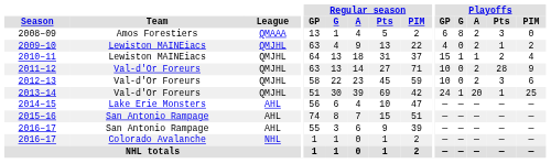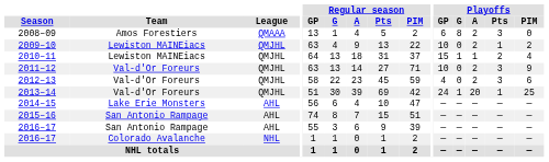 <table border="0" cellpadding="1" cellspacing="0" style="text-align:center; width:60em">
 <tr bgcolor="#e0e0e0">
 <th colspan="3" bgcolor="#ffffff"></th>
 <th rowspan="99" bgcolor="#ffffff"></th>
 <th colspan="5"><a href='#'>Regular season</a></th>
 <th rowspan="99" bgcolor="#ffffff"></th>
 <th colspan="5"><a href='#'>Playoffs</a></th>
 </tr>
 <tr bgcolor="#e0e0e0">
 <th><a href='#'>Season</a></th>
 <th>Team</th>
 <th>League</th>
 <th>GP</th>
 <th><a href='#'>G</a></th>
 <th><a href='#'>A</a></th>
 <th><a href='#'>Pts</a></th>
 <th><a href='#'>PIM</a></th>
 <th>GP</th>
 <th>G</th>
 <th>A</th>
 <th>Pts</th>
 <th>PIM</th>
 </tr>
 <tr>
 <td>2008–09</td>
 <td>Amos Forestiers</td>
 <td><a href='#'>QMAAA</a></td>
 <td>13</td>
 <td>1</td>
 <td>4</td>
 <td>5</td>
 <td>2</td>
 <td>6</td>
 <td>8</td>
 <td>2</td>
 <td>3</td>
 <td>0</td>
 </tr>
 <tr bgcolor="#f0f0f0">
 <td><a href='#'>2009–10</a></td>
 <td><a href='#'>Lewiston MAINEiacs</a></td>
 <td><a href='#'>QMJHL</a></td>
 <td>63</td>
 <td>4</td>
 <td>9</td>
 <td>13</td>
 <td>22</td>
-<td>4</td>
+<td>10</td>
 <td>0</td>
 <td>2</td>
 <td>1</td>
 <td>2</td>
 </tr>
 <tr>
 <td><a href='#'>2010–11</a></td>
 <td>Lewiston MAINEiacs</td>
 <td>QMJHL</td>
 <td>64</td>
 <td>13</td>
 <td>18</td>
 <td>31</td>
 <td>37</td>
 <td>15</td>
 <td>1</td>
 <td>1</td>
 <td>2</td>
 <td>4</td>
 </tr>
 <tr bgcolor="#f0f0f0">
 <td><a href='#'>2011–12</a></td>
 <td><a href='#'>Val-d'Or Foreurs</a></td>
 <td>QMJHL</td>
 <td>63</td>
 <td>13</td>
 <td>14</td>
 <td>27</td>
 <td>71</td>
 <td>10</td>
 <td>0</td>
 <td>2</td>
-<td>28</td>
+<td>3</td>
 <td>9</td>
 </tr>
 <tr>
 <td><a href='#'>2012–13</a></td>
 <td>Val-d'Or Foreurs</td>
 <td>QMJHL</td>
 <td>58</td>
 <td>22</td>
 <td>23</td>
 <td>45</td>
 <td>59</td>
-<td>10</td>
+<td>4</td>
 <td>0</td>
 <td>2</td>
 <td>3</td>
 <td>6</td>
 </tr>
 <tr bgcolor="#f0f0f0">
 <td><a href='#'>2013–14</a></td>
 <td>Val-d'Or Foreurs</td>
 <td>QMJHL</td>
 <td>51</td>
 <td>30</td>
 <td>39</td>
 <td>69</td>
 <td>42</td>
 <td>24</td>
 <td>1</td>
 <td>20</td>
 <td>1</td>
 <td>25</td>
 </tr>
 <tr>
 <td><a href='#'>2014–15</a></td>
 <td><a href='#'>Lake Erie Monsters</a></td>
 <td><a href='#'>AHL</a></td>
 <td>56</td>
 <td>6</td>
 <td>4</td>
 <td>10</td>
 <td>47</td>
 <td>—</td>
 <td>—</td>
 <td>—</td>
 <td>—</td>
 <td>—</td>
 </tr>
 <tr bgcolor="#f0f0f0">
 <td><a href='#'>2015–16</a></td>
 <td><a href='#'>San Antonio Rampage</a></td>
 <td>AHL</td>
 <td>74</td>
 <td>8</td>
 <td>7</td>
 <td>15</td>
 <td>51</td>
 <td>—</td>
 <td>—</td>
 <td>—</td>
 <td>—</td>
 <td>—</td>
 </tr>
 <tr>
 <td><a href='#'>2016–17</a></td>
 <td>San Antonio Rampage</td>
 <td>AHL</td>
 <td>55</td>
 <td>3</td>
 <td>6</td>
 <td>9</td>
 <td>39</td>
 <td>—</td>
 <td>—</td>
 <td>—</td>
 <td>—</td>
 <td>—</td>
 </tr>
 <tr bgcolor="#f0f0f0">
 <td><a href='#'>2016–17</a></td>
 <td><a href='#'>Colorado Avalanche</a></td>
 <td><a href='#'>NHL</a></td>
 <td>1</td>
 <td>1</td>
 <td>0</td>
 <td>1</td>
 <td>2</td>
 <td>—</td>
 <td>—</td>
 <td>—</td>
 <td>—</td>
 <td>—</td>
 </tr>
 <tr bgcolor="#e0e0e0">
 <th colspan="3">NHL totals</th>
 <th>1</th>
 <th>1</th>
 <th>0</th>
 <th>1</th>
 <th>2</th>
 <th>—</th>
 <th>—</th>
 <th>—</th>
 <th>—</th>
 <th>—</th>
 </tr>
 </table>
